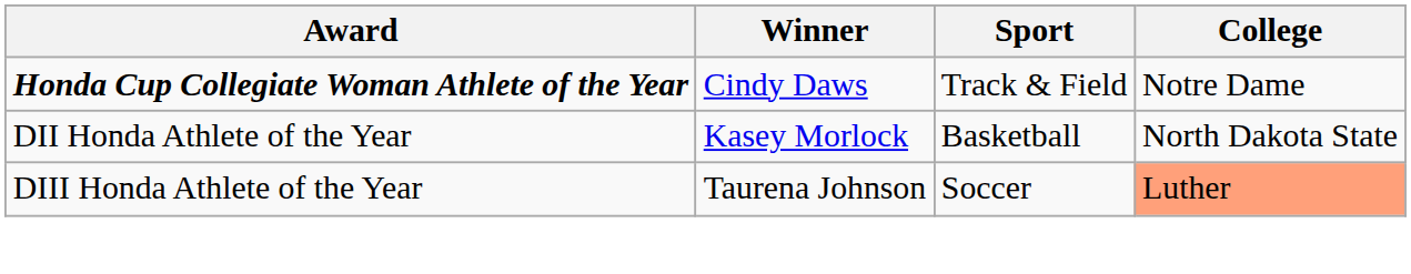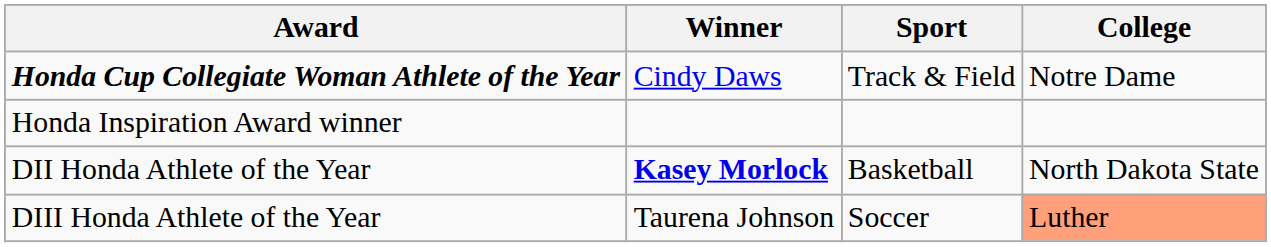 <table class="wikitable">
 <tr>
 <th>Award</th>
 <th>Winner</th>
 <th>Sport</th>
 <th>College</th>
 </tr>
 <tr>
 <td><strong><em>Honda Cup<strong> Collegiate Woman Athlete of the Year<em></td>
 <td><a href='#'>Cindy Daws</a></td>
 <td>Track & Field</td>
 <td>Notre Dame</td>
 </tr>
 <tr>
+<td></em>Honda Inspiration Award winner<em></td>
+<td></td>
+<td></td>
+<td></td>
+</tr>
+<tr>
 <td></em>DII Honda Athlete of the Year<em></td>
-<td><a href='#'>Kasey Morlock</a></td>
+<td><strong><a href='#'>Kasey Morlock</a></strong></td>
 <td>Basketball</td>
 <td>North Dakota State</td>
 </tr>
 <tr>
 <td></em>DIII Honda Athlete of the Year<em></td>
 <td>Taurena Johnson</td>
 <td>Soccer</td>
 <td style="background: lightsalmon;">Luther</td>
 </tr>
 </table>
